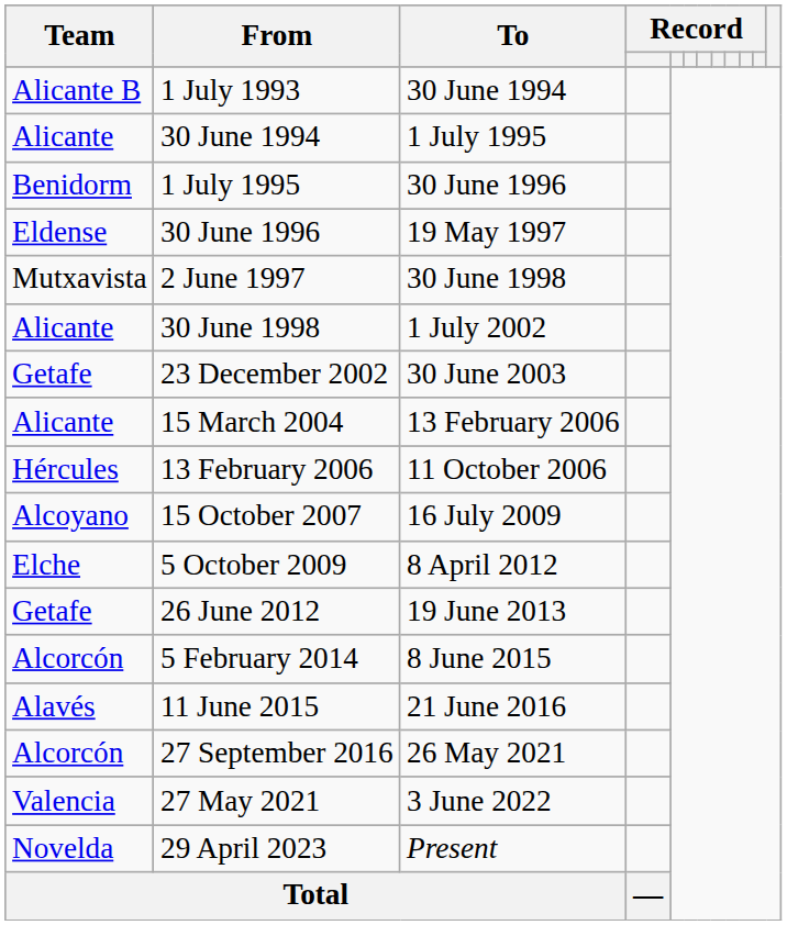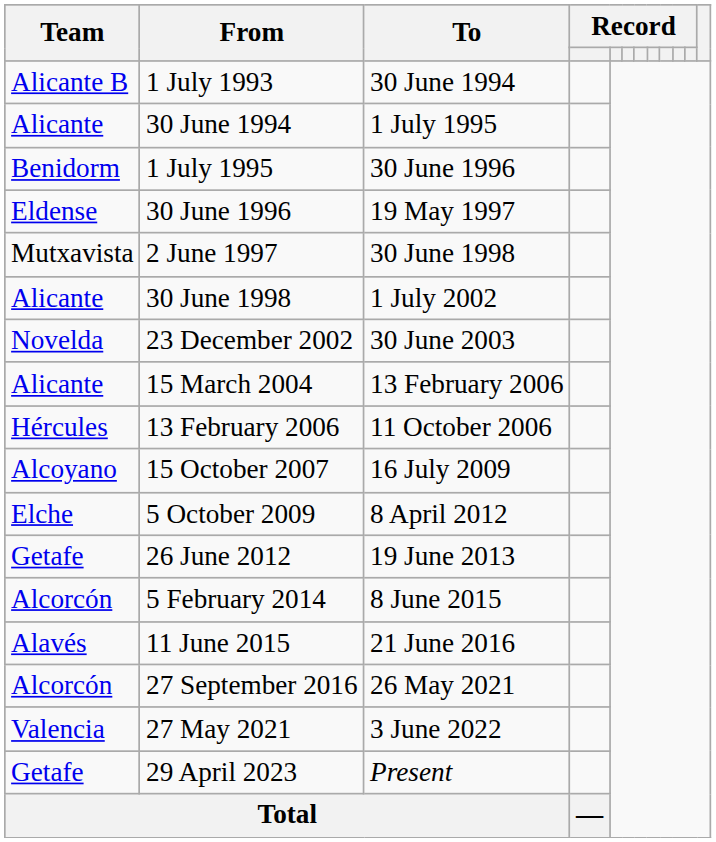 <table class="wikitable" style="text-align: center">
 <tr>
 <th rowspan="2">Team</th>
 <th rowspan="2">From</th>
 <th rowspan="2">To</th>
 <th colspan="8">Record</th>
 <th rowspan=2></th>
 </tr>
 <tr>
 <th></th>
 <th></th>
 <th></th>
 <th></th>
 <th></th>
 <th></th>
 <th></th>
 <th></th>
 </tr>
 <tr>
 <td align="left"><a href='#'>Alicante B</a></td>
 <td align="left">1 July 1993</td>
 <td align="left">30 June 1994<br></td>
 <td></td>
 </tr>
 <tr>
 <td align="left"><a href='#'>Alicante</a></td>
 <td align="left">30 June 1994</td>
 <td align="left">1 July 1995<br></td>
 <td></td>
 </tr>
 <tr>
 <td align="left"><a href='#'>Benidorm</a></td>
 <td align="left">1 July 1995</td>
 <td align="left">30 June 1996<br></td>
 <td></td>
 </tr>
 <tr>
 <td align="left"><a href='#'>Eldense</a></td>
 <td align="left">30 June 1996</td>
 <td align="left">19 May 1997<br></td>
 <td></td>
 </tr>
 <tr>
 <td align="left">Mutxavista</td>
 <td align="left">2 June 1997</td>
 <td align="left">30 June 1998<br></td>
 <td></td>
 </tr>
 <tr>
 <td align="left"><a href='#'>Alicante</a></td>
 <td align="left">30 June 1998</td>
 <td align="left">1 July 2002<br></td>
 <td></td>
 </tr>
 <tr>
-<td align="left"><a href='#'>Getafe</a></td>
+<td align="left"><a href='#'>Novelda</a></td>
 <td align="left">23 December 2002</td>
 <td align="left">30 June 2003<br></td>
 <td></td>
 </tr>
 <tr>
 <td align="left"><a href='#'>Alicante</a></td>
 <td align="left">15 March 2004</td>
 <td align="left">13 February 2006<br></td>
 <td></td>
 </tr>
 <tr>
 <td align="left"><a href='#'>Hércules</a></td>
 <td align="left">13 February 2006</td>
 <td align="left">11 October 2006<br></td>
 <td></td>
 </tr>
 <tr>
 <td align="left"><a href='#'>Alcoyano</a></td>
 <td align="left">15 October 2007</td>
 <td align="left">16 July 2009<br></td>
 <td></td>
 </tr>
 <tr>
 <td align="left"><a href='#'>Elche</a></td>
 <td align="left">5 October 2009</td>
 <td align="left">8 April 2012<br></td>
 <td></td>
 </tr>
 <tr>
 <td align="left"><a href='#'>Getafe</a></td>
 <td align="left">26 June 2012</td>
 <td align="left">19 June 2013<br></td>
 <td></td>
 </tr>
 <tr>
 <td align="left"><a href='#'>Alcorcón</a></td>
 <td align="left">5 February 2014</td>
 <td align="left">8 June 2015<br></td>
 <td></td>
 </tr>
 <tr>
 <td align="left"><a href='#'>Alavés</a></td>
 <td align="left">11 June 2015</td>
 <td align="left">21 June 2016<br></td>
 <td></td>
 </tr>
 <tr>
 <td align="left"><a href='#'>Alcorcón</a></td>
 <td align="left">27 September 2016</td>
 <td align="left">26 May 2021<br></td>
 <td></td>
 </tr>
 <tr>
 <td align="left"><a href='#'>Valencia</a></td>
 <td align="left">27 May 2021</td>
 <td align="left">3 June 2022<br></td>
 <td></td>
 </tr>
 <tr>
-<td align="left"><a href='#'>Novelda</a></td>
+<td align="left"><a href='#'>Getafe</a></td>
 <td align="left">29 April 2023</td>
 <td align="left"><em>Present</em><br></td>
 <td></td>
 </tr>
 <tr>
 <th colspan="3">Total<br></th>
 <th>—</th>
 </tr>
 </table>
